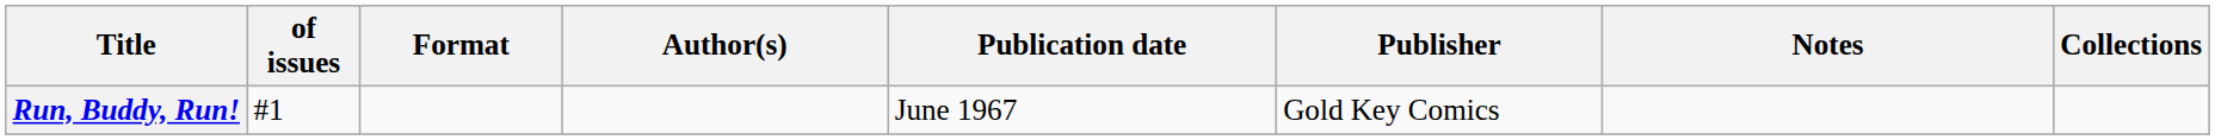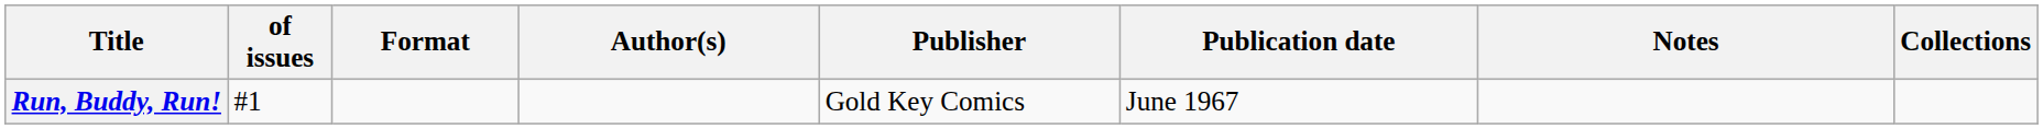 <table class="wikitable">
 <tr>
 <th>Title</th>
 <th style="width:40pt"> of issues</th>
 <th style="width:75pt">Format</th>
 <th style="width:125pt">Author(s)</th>
+<th style="width:125pt">Publisher</th>
 <th style="width:150pt">Publication date</th>
-<th style="width:125pt">Publisher</th>
 <th style="width:175pt">Notes</th>
 <th>Collections</th>
 </tr>
 <tr>
 <th><em><a href='#'>Run, Buddy, Run!</a></em></th>
 <td>#1</td>
 <td></td>
 <td></td>
+<td>Gold Key Comics</td>
 <td>June 1967</td>
-<td>Gold Key Comics</td>
 <td></td>
 <td></td>
 </tr>
 </table>
